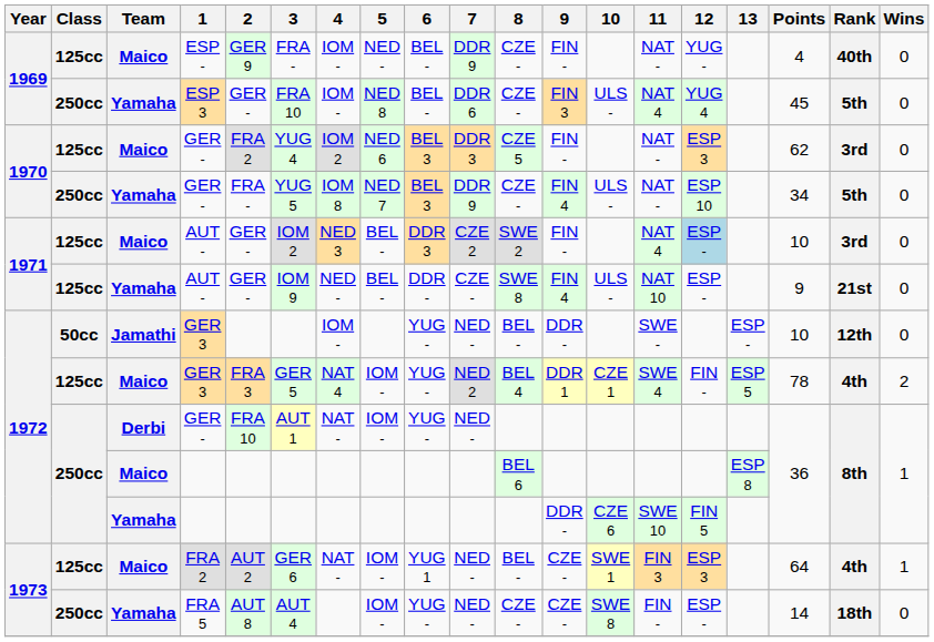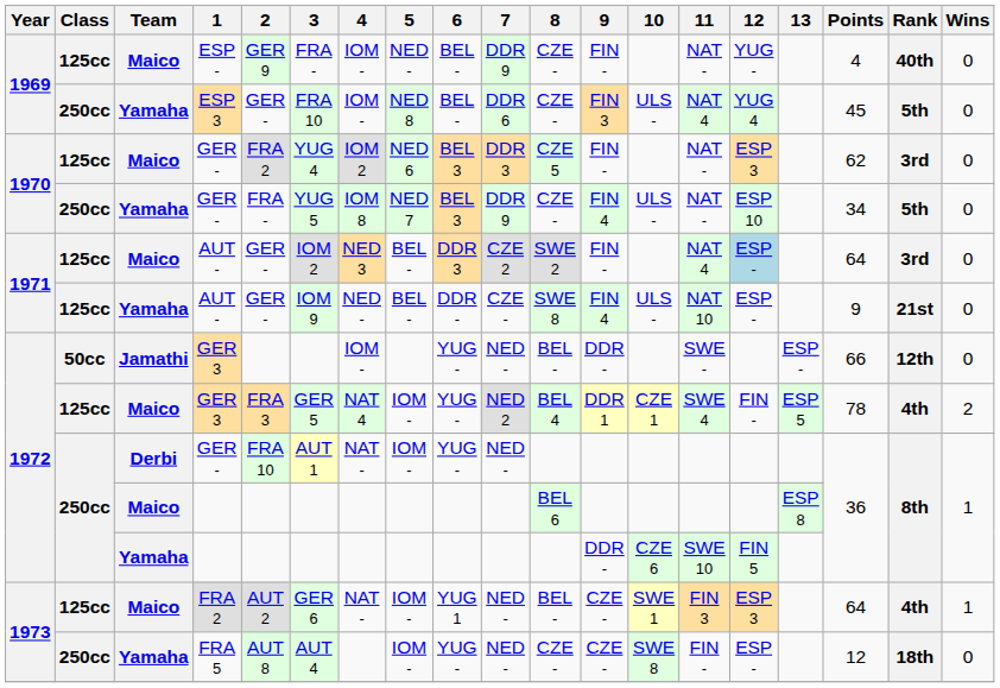 <table class="wikitable" style="text-align:center; font-size:95%">
 <tr>
 <th>Year</th>
 <th>Class</th>
 <th>Team</th>
 <th>1</th>
 <th>2</th>
 <th>3</th>
 <th>4</th>
 <th>5</th>
 <th>6</th>
 <th>7</th>
 <th>8</th>
 <th>9</th>
 <th>10</th>
 <th>11</th>
 <th>12</th>
 <th>13</th>
 <th>Points</th>
 <th>Rank</th>
 <th>Wins</th>
 </tr>
 <tr>
 <th rowspan=2><a href='#'>1969</a></th>
 <th>125cc</th>
 <th><a href='#'>Maico</a></th>
 <td><a href='#'>ESP</a><br><small>-</small></td>
 <td style="background:#DFFFDF;"><a href='#'>GER</a><br><small>9</small></td>
 <td><a href='#'>FRA</a><br><small>-</small></td>
 <td><a href='#'>IOM</a><br><small>-</small></td>
 <td><a href='#'>NED</a><br><small>-</small></td>
 <td><a href='#'>BEL</a><br><small>-</small></td>
 <td style="background:#DFFFDF;"><a href='#'>DDR</a><br><small>9</small></td>
 <td><a href='#'>CZE</a><br><small>-</small></td>
 <td><a href='#'>FIN</a><br><small>-</small></td>
 <td></td>
 <td><a href='#'>NAT</a><br><small>-</small></td>
 <td><a href='#'>YUG</a><br><small>-</small></td>
 <td></td>
 <td>4</td>
 <th>40th</th>
 <td>0</td>
 </tr>
 <tr>
 <th>250cc</th>
 <th><a href='#'>Yamaha</a></th>
 <td style="background:#FFDF9F;"><a href='#'>ESP</a><br><small>3</small></td>
 <td><a href='#'>GER</a><br><small>-</small></td>
 <td style="background:#DFFFDF;"><a href='#'>FRA</a><br><small>10</small></td>
 <td><a href='#'>IOM</a><br><small>-</small></td>
 <td style="background:#DFFFDF;"><a href='#'>NED</a><br><small>8</small></td>
 <td><a href='#'>BEL</a><br><small>-</small></td>
 <td style="background:#DFFFDF;"><a href='#'>DDR</a><br><small>6</small></td>
 <td><a href='#'>CZE</a><br><small>-</small></td>
 <td style="background:#FFDF9F;"><a href='#'>FIN</a><br><small>3</small></td>
 <td><a href='#'>ULS</a><br><small>-</small></td>
 <td style="background:#DFFFDF;"><a href='#'>NAT</a><br><small>4</small></td>
 <td style="background:#DFFFDF;"><a href='#'>YUG</a><br><small>4</small></td>
 <td></td>
 <td>45</td>
 <th>5th</th>
 <td>0</td>
 </tr>
 <tr>
 <th rowspan=2><a href='#'>1970</a></th>
 <th>125cc</th>
 <th><a href='#'>Maico</a></th>
 <td><a href='#'>GER</a><br><small>-</small></td>
 <td style="background:#DFDFDF;"><a href='#'>FRA</a><br><small>2</small></td>
 <td style="background:#DFFFDF;"><a href='#'>YUG</a><br><small>4</small></td>
 <td style="background:#DFDFDF;"><a href='#'>IOM</a><br><small>2</small></td>
 <td style="background:#DFFFDF;"><a href='#'>NED</a><br><small>6</small></td>
 <td style="background:#FFDF9F;"><a href='#'>BEL</a><br><small>3</small></td>
 <td style="background:#FFDF9F;"><a href='#'>DDR</a><br><small>3</small></td>
 <td style="background:#DFFFDF;"><a href='#'>CZE</a><br><small>5</small></td>
 <td><a href='#'>FIN</a><br><small>-</small></td>
 <td></td>
 <td><a href='#'>NAT</a><br><small>-</small></td>
 <td style="background:#FFDF9F;"><a href='#'>ESP</a><br><small>3</small></td>
 <td></td>
 <td>62</td>
 <th>3rd</th>
 <td>0</td>
 </tr>
 <tr>
 <th>250cc</th>
 <th><a href='#'>Yamaha</a></th>
 <td><a href='#'>GER</a><br><small>-</small></td>
 <td><a href='#'>FRA</a><br><small>-</small></td>
 <td style="background:#DFFFDF;"><a href='#'>YUG</a><br><small>5</small></td>
 <td style="background:#DFFFDF;"><a href='#'>IOM</a><br><small>8</small></td>
 <td style="background:#DFFFDF;"><a href='#'>NED</a><br><small>7</small></td>
 <td style="background:#FFDF9F;"><a href='#'>BEL</a><br><small>3</small></td>
 <td style="background:#DFFFDF;"><a href='#'>DDR</a><br><small>9</small></td>
 <td><a href='#'>CZE</a><br><small>-</small></td>
 <td style="background:#DFFFDF;"><a href='#'>FIN</a><br><small>4</small></td>
 <td><a href='#'>ULS</a><br><small>-</small></td>
 <td><a href='#'>NAT</a><br><small>-</small></td>
 <td style="background:#DFFFDF;"><a href='#'>ESP</a><br><small>10</small></td>
 <td></td>
 <td>34</td>
 <th>5th</th>
 <td>0</td>
 </tr>
 <tr>
 <th rowspan=2><a href='#'>1971</a></th>
 <th>125cc</th>
 <th><a href='#'>Maico</a></th>
 <td><a href='#'>AUT</a><br><small>-</small></td>
 <td><a href='#'>GER</a><br><small>-</small></td>
 <td style="background:#DFDFDF;"><a href='#'>IOM</a><br><small>2</small></td>
 <td style="background:#FFDF9F;"><a href='#'>NED</a><br><small>3</small></td>
 <td><a href='#'>BEL</a><br><small>-</small></td>
 <td style="background:#FFDF9F;"><a href='#'>DDR</a><br><small>3</small></td>
 <td style="background:#DFDFDF;"><a href='#'>CZE</a><br><small>2</small></td>
 <td style="background:#DFDFDF;"><a href='#'>SWE</a><br><small>2</small></td>
 <td><a href='#'>FIN</a><br><small>-</small></td>
 <td></td>
 <td style="background:#DFFFDF;"><a href='#'>NAT</a><br><small>4</small></td>
 <td style="background: lightblue;"><a href='#'>ESP</a><br><small>-</small></td>
 <td></td>
-<td>10</td>
+<td>64</td>
 <th>3rd</th>
 <td>0</td>
 </tr>
 <tr>
 <th>125cc</th>
 <th><a href='#'>Yamaha</a></th>
 <td><a href='#'>AUT</a><br><small>-</small></td>
 <td><a href='#'>GER</a><br><small>-</small></td>
 <td style="background:#DFFFDF;"><a href='#'>IOM</a><br><small>9</small></td>
 <td><a href='#'>NED</a><br><small>-</small></td>
 <td><a href='#'>BEL</a><br><small>-</small></td>
 <td><a href='#'>DDR</a><br><small>-</small></td>
 <td><a href='#'>CZE</a><br><small>-</small></td>
 <td style="background:#DFFFDF;"><a href='#'>SWE</a><br><small>8</small></td>
 <td style="background:#DFFFDF;"><a href='#'>FIN</a><br><small>4</small></td>
 <td><a href='#'>ULS</a><br><small>-</small></td>
 <td style="background:#DFFFDF;"><a href='#'>NAT</a><br><small>10</small></td>
 <td><a href='#'>ESP</a><br><small>-</small></td>
 <td></td>
 <td>9</td>
 <th>21st</th>
 <td>0</td>
 </tr>
 <tr>
 <th rowspan=5><a href='#'>1972</a></th>
 <th>50cc</th>
 <th><a href='#'>Jamathi</a></th>
 <td style="background:#FFDF9F;"><a href='#'>GER</a><br><small>3</small></td>
 <td></td>
 <td></td>
 <td><a href='#'>IOM</a><br><small>-</small></td>
 <td></td>
 <td><a href='#'>YUG</a><br><small>-</small></td>
 <td><a href='#'>NED</a><br><small>-</small></td>
 <td><a href='#'>BEL</a><br><small>-</small></td>
 <td><a href='#'>DDR</a><br><small>-</small></td>
 <td></td>
 <td><a href='#'>SWE</a><br><small>-</small></td>
 <td></td>
 <td><a href='#'>ESP</a><br><small>-</small></td>
-<td>10</td>
+<td>66</td>
 <th>12th</th>
 <td>0</td>
 </tr>
 <tr>
 <th>125cc</th>
 <th><a href='#'>Maico</a></th>
 <td style="background:#FFDF9F;"><a href='#'>GER</a><br><small>3</small></td>
 <td style="background:#FFDF9F;"><a href='#'>FRA</a><br><small>3</small></td>
 <td style="background:#DFFFDF;"><a href='#'>GER</a><br><small>5</small></td>
 <td style="background:#DFFFDF;"><a href='#'>NAT</a><br><small>4</small></td>
 <td><a href='#'>IOM</a><br><small>-</small></td>
 <td><a href='#'>YUG</a><br><small>-</small></td>
 <td style="background:#DFDFDF;"><a href='#'>NED</a><br><small>2</small></td>
 <td style="background:#DFFFDF;"><a href='#'>BEL</a><br><small>4</small></td>
 <td style="background:#FFFFBF;"><a href='#'>DDR</a><br><small>1</small></td>
 <td style="background:#FFFFBF;"><a href='#'>CZE</a><br><small>1</small></td>
 <td style="background:#DFFFDF;"><a href='#'>SWE</a><br><small>4</small></td>
 <td><a href='#'>FIN</a><br><small>-</small></td>
 <td style="background:#DFFFDF;"><a href='#'>ESP</a><br><small>5</small></td>
 <td>78</td>
 <th>4th</th>
 <td>2</td>
 </tr>
 <tr>
 <th ! rowspan=3>250cc</th>
 <th><a href='#'>Derbi</a></th>
 <td><a href='#'>GER</a><br><small>-</small></td>
 <td style="background:#DFFFDF;"><a href='#'>FRA</a><br><small>10</small></td>
 <td style="background:#FFFFBF;"><a href='#'>AUT</a><br><small>1</small></td>
 <td><a href='#'>NAT</a><br><small>-</small></td>
 <td><a href='#'>IOM</a><br><small>-</small></td>
 <td><a href='#'>YUG</a><br><small>-</small></td>
 <td><a href='#'>NED</a><br><small>-</small></td>
 <td></td>
 <td></td>
 <td></td>
 <td></td>
 <td></td>
 <td></td>
 <td rowspan=3>36</td>
 <th rowspan=3>8th</th>
 <td rowspan=3>1</td>
 </tr>
 <tr>
 <th><a href='#'>Maico</a></th>
 <td></td>
 <td></td>
 <td></td>
 <td></td>
 <td></td>
 <td></td>
 <td></td>
 <td style="background:#DFFFDF;"><a href='#'>BEL</a><br><small>6</small></td>
 <td></td>
 <td></td>
 <td></td>
 <td></td>
 <td style="background:#DFFFDF;"><a href='#'>ESP</a><br><small>8</small></td>
 </tr>
 <tr>
 <th><a href='#'>Yamaha</a></th>
 <td></td>
 <td></td>
 <td></td>
 <td></td>
 <td></td>
 <td></td>
 <td></td>
 <td></td>
 <td><a href='#'>DDR</a><br><small>-</small></td>
 <td style="background:#DFFFDF;"><a href='#'>CZE</a><br><small>6</small></td>
 <td style="background:#DFFFDF;"><a href='#'>SWE</a><br><small>10</small></td>
 <td style="background:#DFFFDF;"><a href='#'>FIN</a><br><small>5</small></td>
 <td></td>
 </tr>
 <tr>
 <th rowspan=2><a href='#'>1973</a></th>
 <th>125cc</th>
 <th><a href='#'>Maico</a></th>
 <td style="background:#DFDFDF;"><a href='#'>FRA</a><br><small>2</small></td>
 <td style="background:#DFDFDF;"><a href='#'>AUT</a><br><small>2</small></td>
 <td style="background:#DFFFDF;"><a href='#'>GER</a><br><small>6</small></td>
 <td><a href='#'>NAT</a><br><small>-</small></td>
 <td><a href='#'>IOM</a><br><small>-</small></td>
 <td><a href='#'>YUG</a><br><small>1</small></td>
 <td><a href='#'>NED</a><br><small>-</small></td>
 <td><a href='#'>BEL</a><br><small>-</small></td>
 <td><a href='#'>CZE</a><br><small>-</small></td>
 <td style="background:#FFFFBF;"><a href='#'>SWE</a><br><small>1</small></td>
 <td style="background:#FFDF9F;"><a href='#'>FIN</a><br><small>3</small></td>
 <td style="background:#FFDF9F;"><a href='#'>ESP</a><br><small>3</small></td>
 <td></td>
 <td>64</td>
 <th>4th</th>
 <td>1</td>
 </tr>
 <tr>
 <th>250cc</th>
 <th><a href='#'>Yamaha</a></th>
 <td><a href='#'>FRA</a><br><small>5</small></td>
 <td style="background:#DFFFDF;"><a href='#'>AUT</a><br><small>8</small></td>
 <td style="background:#DFFFDF;"><a href='#'>AUT</a><br><small>4</small></td>
 <td></td>
 <td><a href='#'>IOM</a><br><small>-</small></td>
 <td><a href='#'>YUG</a><br><small>-</small></td>
 <td><a href='#'>NED</a><br><small>-</small></td>
 <td><a href='#'>CZE</a><br><small>-</small></td>
 <td><a href='#'>CZE</a><br><small>-</small></td>
 <td style="background:#DFFFDF;"><a href='#'>SWE</a><br><small>8</small></td>
 <td><a href='#'>FIN</a><br><small>-</small></td>
 <td><a href='#'>ESP</a><br><small>-</small></td>
 <td></td>
-<td>14</td>
+<td>12</td>
 <th>18th</th>
 <td>0</td>
 </tr>
 <tr>
 </tr>
 </table>
